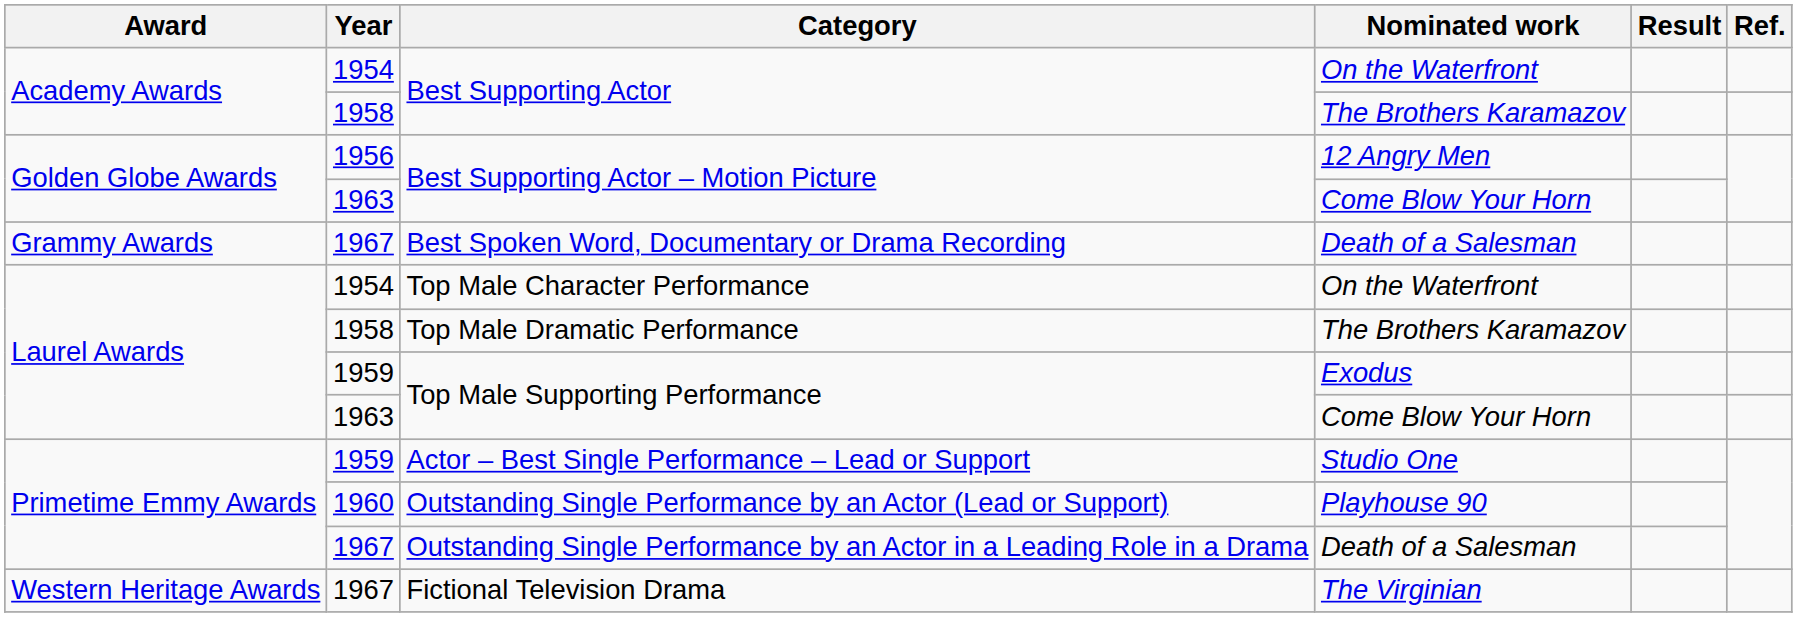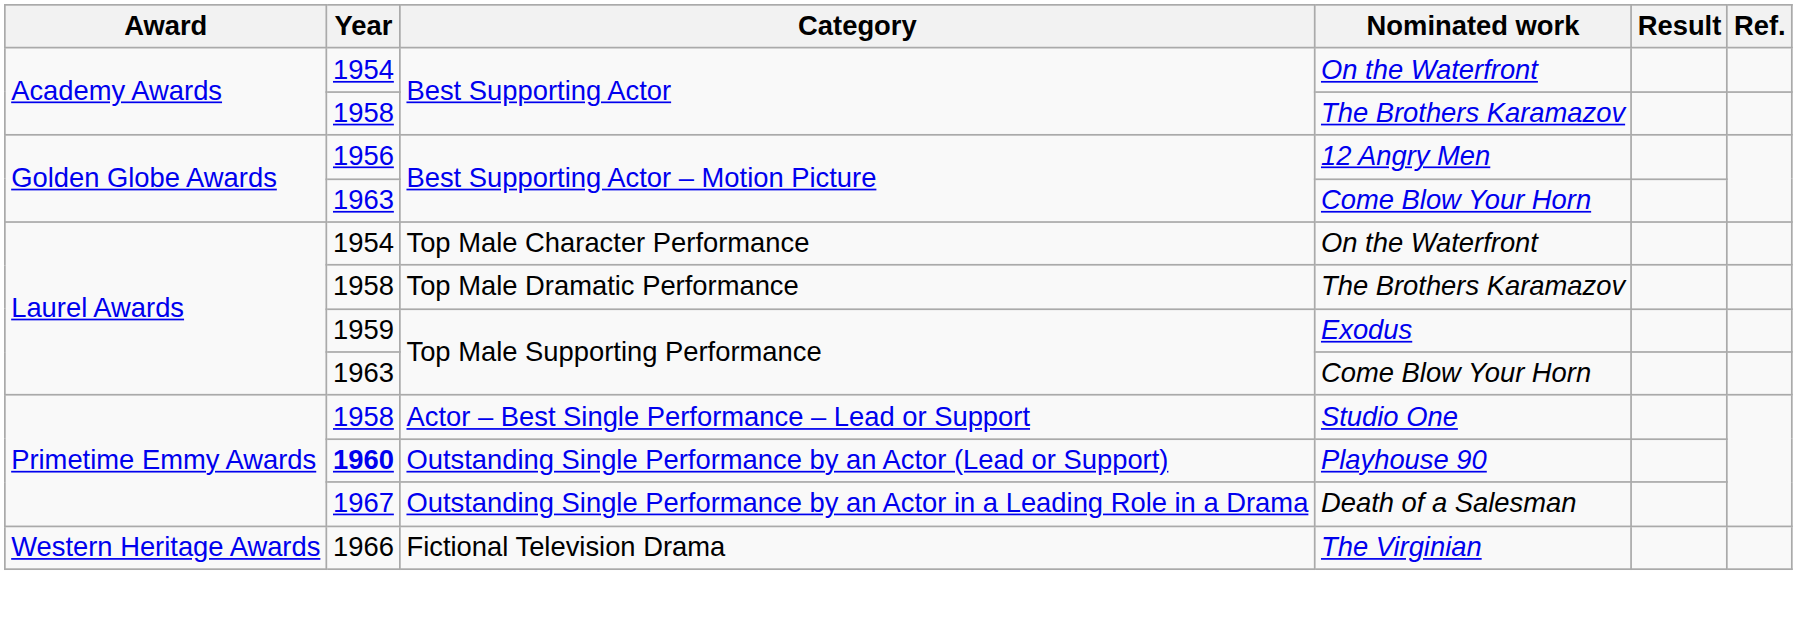 <table class="wikitable">
 <tr>
 <th>Award</th>
 <th>Year</th>
 <th>Category</th>
 <th>Nominated work</th>
 <th>Result</th>
 <th>Ref.</th>
 </tr>
 <tr>
 <td rowspan="2"><a href='#'>Academy Awards</a></td>
 <td><a href='#'>1954</a></td>
 <td rowspan="2"><a href='#'>Best Supporting Actor</a></td>
 <td><em><a href='#'>On the Waterfront</a></em></td>
 <td></td>
 <td align="center"></td>
 </tr>
 <tr>
 <td><a href='#'>1958</a></td>
 <td><em><a href='#'>The Brothers Karamazov</a></em></td>
 <td></td>
 <td align="center"></td>
 </tr>
 <tr>
 <td rowspan="2"><a href='#'>Golden Globe Awards</a></td>
 <td><a href='#'>1956</a></td>
 <td rowspan="2"><a href='#'>Best Supporting Actor – Motion Picture</a></td>
 <td><em><a href='#'>12 Angry Men</a></em></td>
 <td></td>
 <td align="center" rowspan="2"></td>
 </tr>
 <tr>
 <td><a href='#'>1963</a></td>
 <td><em><a href='#'>Come Blow Your Horn</a></em></td>
 <td></td>
 </tr>
 <tr>
-<td><a href='#'>Grammy Awards</a></td>
-<td><a href='#'>1967</a></td>
-<td><a href='#'>Best Spoken Word, Documentary or Drama Recording</a></td>
-<td><em><a href='#'>Death of a Salesman</a></em></td>
-<td></td>
-<td align="center"></td>
-</tr>
-<tr>
 <td rowspan="4"><a href='#'>Laurel Awards</a></td>
 <td>1954</td>
 <td>Top Male Character Performance</td>
 <td><em>On the Waterfront</em></td>
 <td></td>
 <td align="center"></td>
 </tr>
 <tr>
 <td>1958</td>
 <td>Top Male Dramatic Performance</td>
 <td><em>The Brothers Karamazov</em></td>
 <td></td>
 <td align="center"></td>
 </tr>
 <tr>
 <td>1959</td>
 <td rowspan="2">Top Male Supporting Performance</td>
 <td><em><a href='#'>Exodus</a></em></td>
 <td></td>
 <td align="center"></td>
 </tr>
 <tr>
 <td>1963</td>
 <td><em>Come Blow Your Horn</em></td>
 <td></td>
 <td align="center"></td>
 </tr>
 <tr>
 <td rowspan="3"><a href='#'>Primetime Emmy Awards</a></td>
-<td><a href='#'>1959</a></td>
+<td><a href='#'>1958</a></td>
 <td><a href='#'>Actor – Best Single Performance – Lead or Support</a></td>
 <td><em><a href='#'>Studio One</a></em> </td>
 <td></td>
 <td align="center" rowspan="3"></td>
 </tr>
 <tr>
-<td><a href='#'>1960</a></td>
+<td><strong><a href='#'>1960</a></strong></td>
 <td><a href='#'>Outstanding Single Performance by an Actor (Lead or Support)</a></td>
 <td><em><a href='#'>Playhouse 90</a></em> </td>
 <td></td>
 </tr>
 <tr>
 <td><a href='#'>1967</a></td>
 <td><a href='#'>Outstanding Single Performance by an Actor in a Leading Role in a Drama</a></td>
 <td><em>Death of a Salesman</em></td>
 <td></td>
 </tr>
 <tr>
 <td><a href='#'>Western Heritage Awards</a></td>
-<td>1967</td>
+<td>1966</td>
 <td>Fictional Television Drama</td>
 <td><em><a href='#'>The Virginian</a></em> </td>
 <td></td>
 <td align="center"></td>
 </tr>
 </table>
